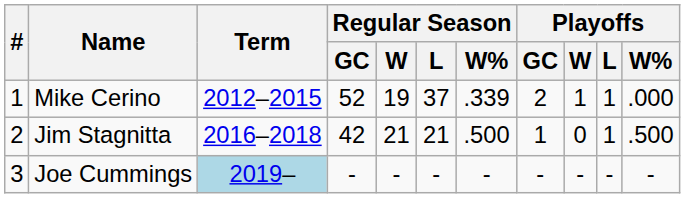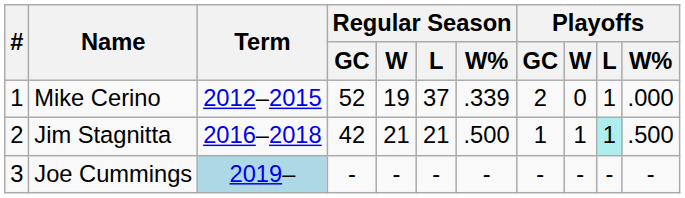 <table class="wikitable">
 <tr>
 <th rowspan="2">#</th>
 <th rowspan="2">Name</th>
 <th rowspan="2">Term</th>
 <th colspan="4">Regular Season</th>
 <th colspan="4">Playoffs</th>
 </tr>
 <tr>
 <th>GC</th>
 <th>W</th>
 <th>L</th>
 <th>W%</th>
 <th>GC</th>
 <th>W</th>
 <th>L</th>
 <th>W%</th>
 </tr>
 <tr>
 <td align=center>1</td>
 <td>Mike Cerino</td>
 <td align=center><a href='#'>2012</a>–<a href='#'>2015</a></td>
 <td align=center>52</td>
 <td align=center>19</td>
 <td align=center>37</td>
 <td align=center>.339</td>
 <td align=center>2</td>
-<td align=center>1</td>
+<td align=center>0</td>
 <td align=center>1</td>
 <td align=center>.000</td>
 </tr>
 <tr>
 <td align=center>2</td>
 <td>Jim Stagnitta</td>
 <td align=center><a href='#'>2016</a>–<a href='#'>2018</a></td>
 <td align=center>42</td>
 <td align=center>21</td>
 <td align=center>21</td>
 <td align=center>.500</td>
 <td align=center>1</td>
-<td align=center>0</td>
 <td align=center>1</td>
+<td align=center style="background: paleturquoise;">1</td>
 <td align=center>.500</td>
 </tr>
 <tr>
 <td align=center>3</td>
 <td>Joe Cummings</td>
 <td align=center style="background: lightblue;"><a href='#'>2019</a>–</td>
 <td align=center>-</td>
 <td align=center>-</td>
 <td align=center>-</td>
 <td align=center>-</td>
 <td align=center>-</td>
 <td align=center>-</td>
 <td align=center>-</td>
 <td align=center>-</td>
 </tr>
 </table>
